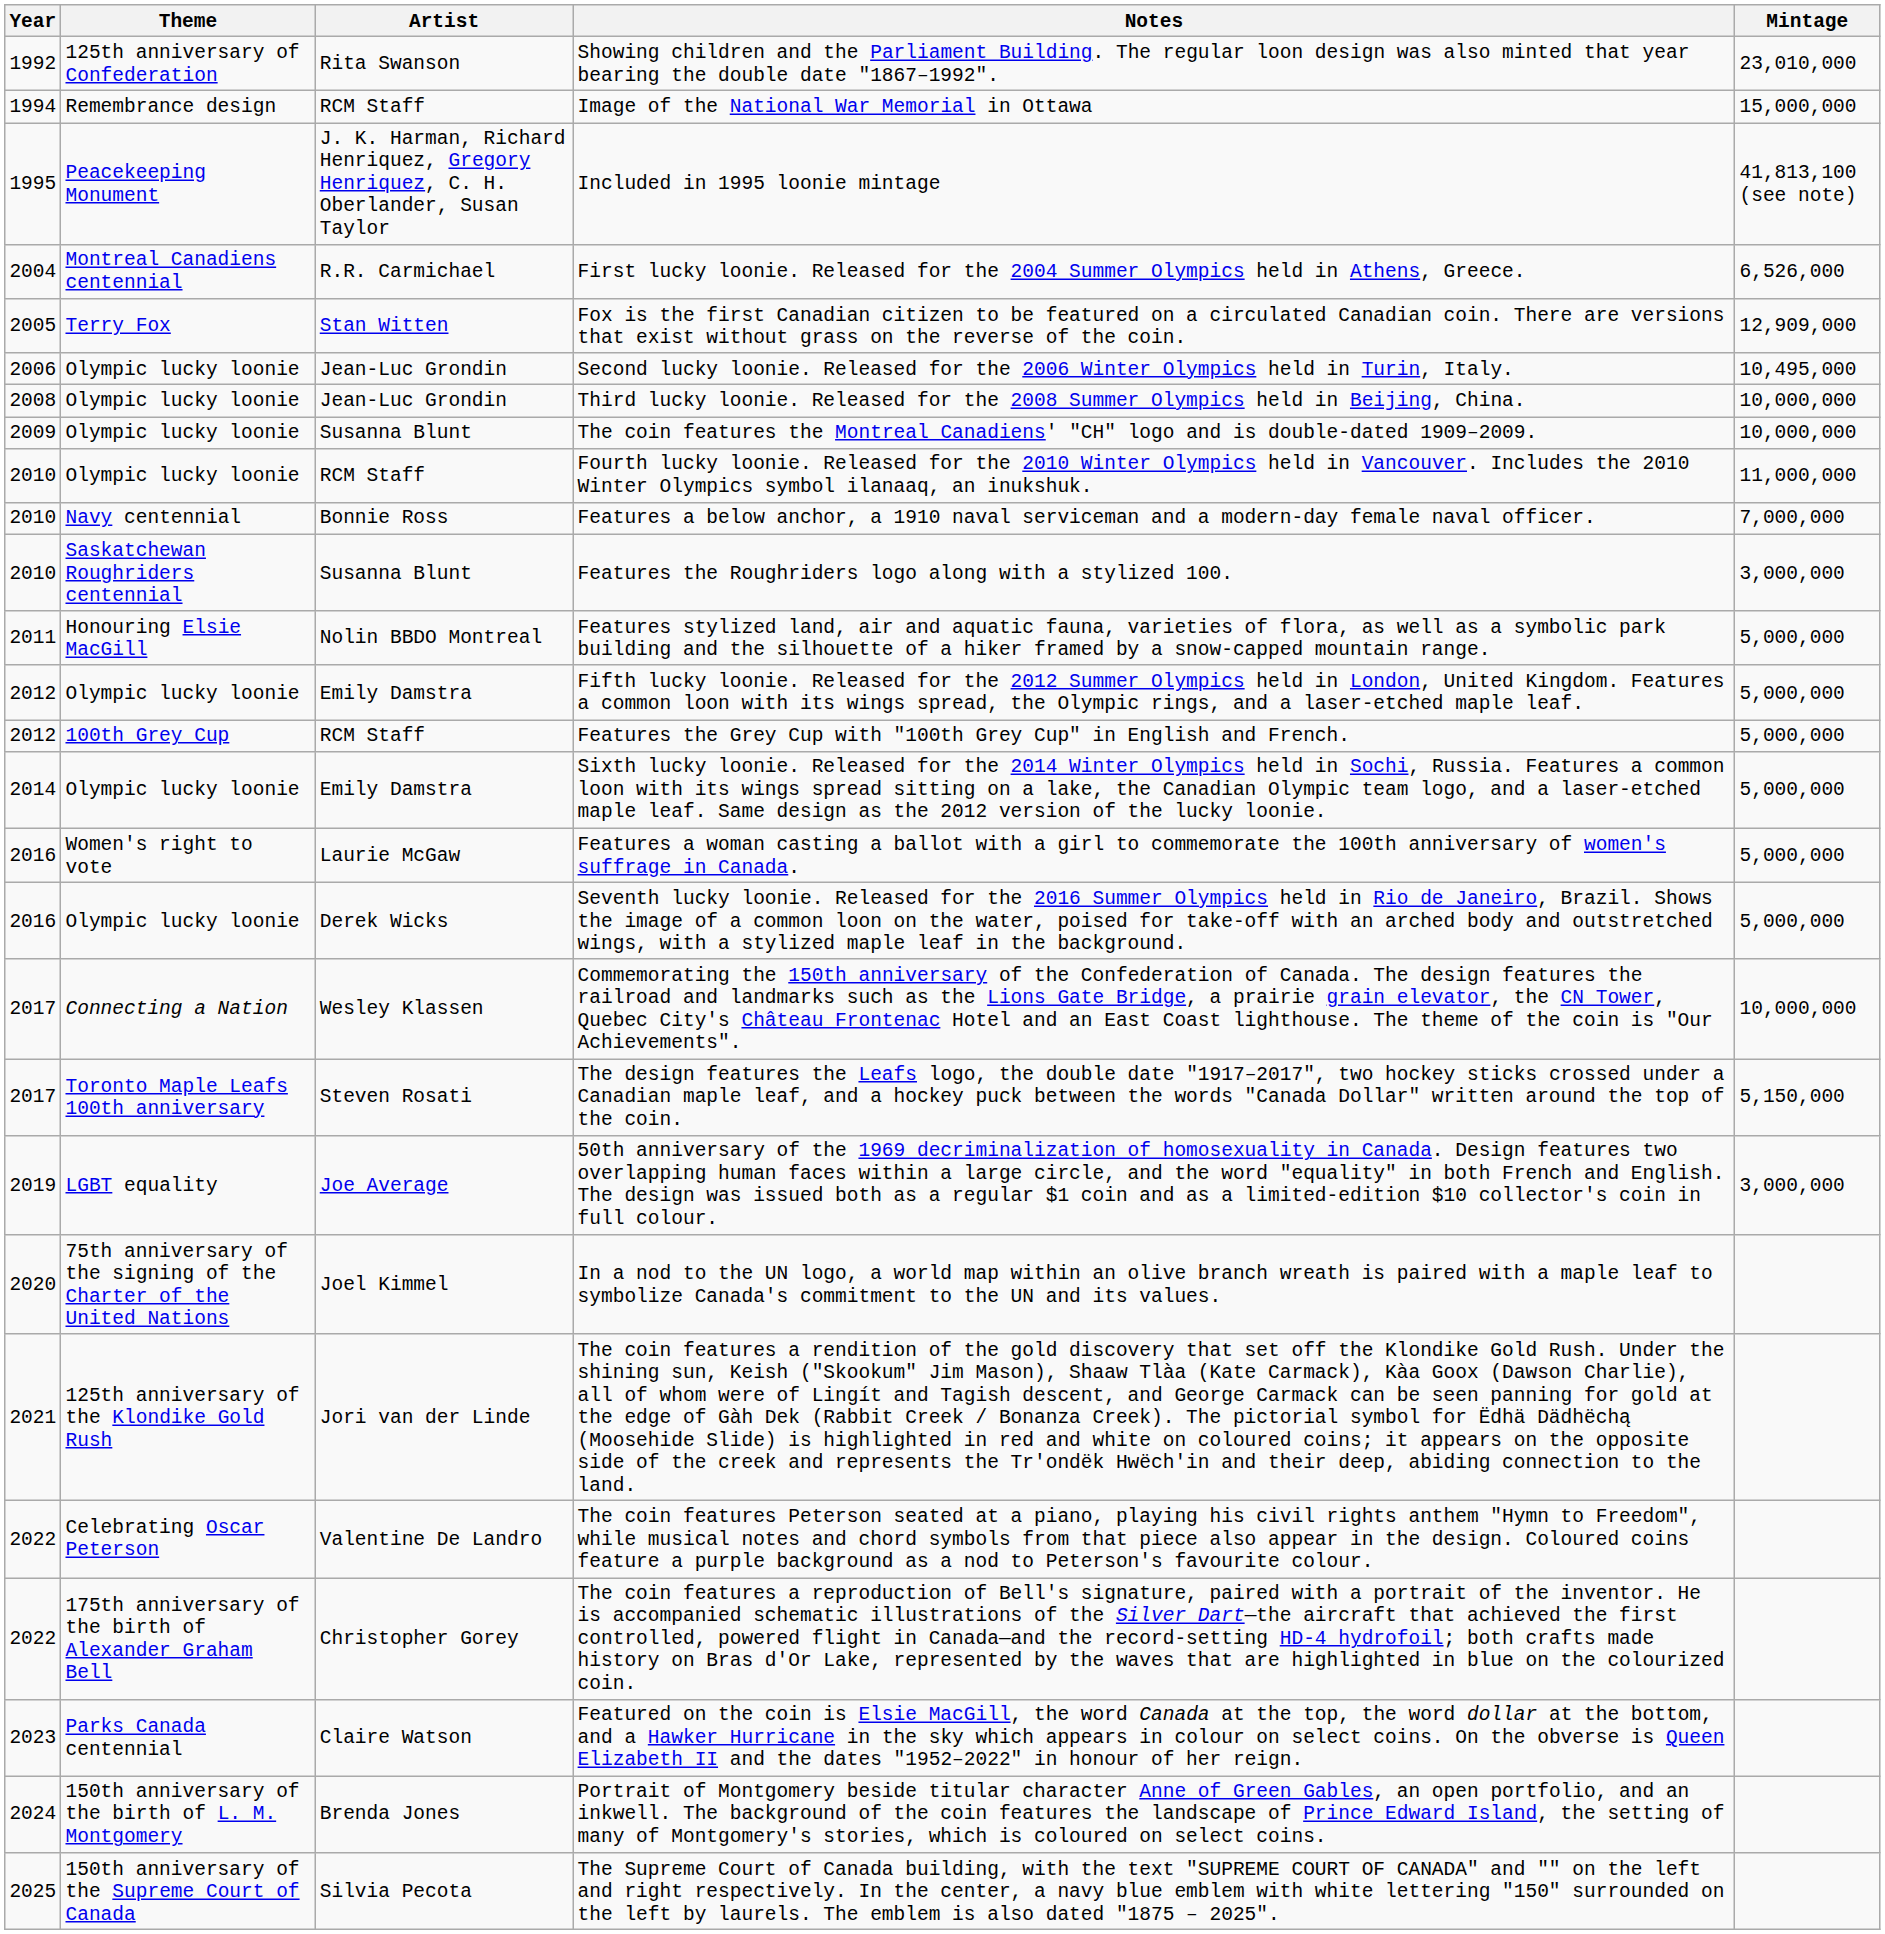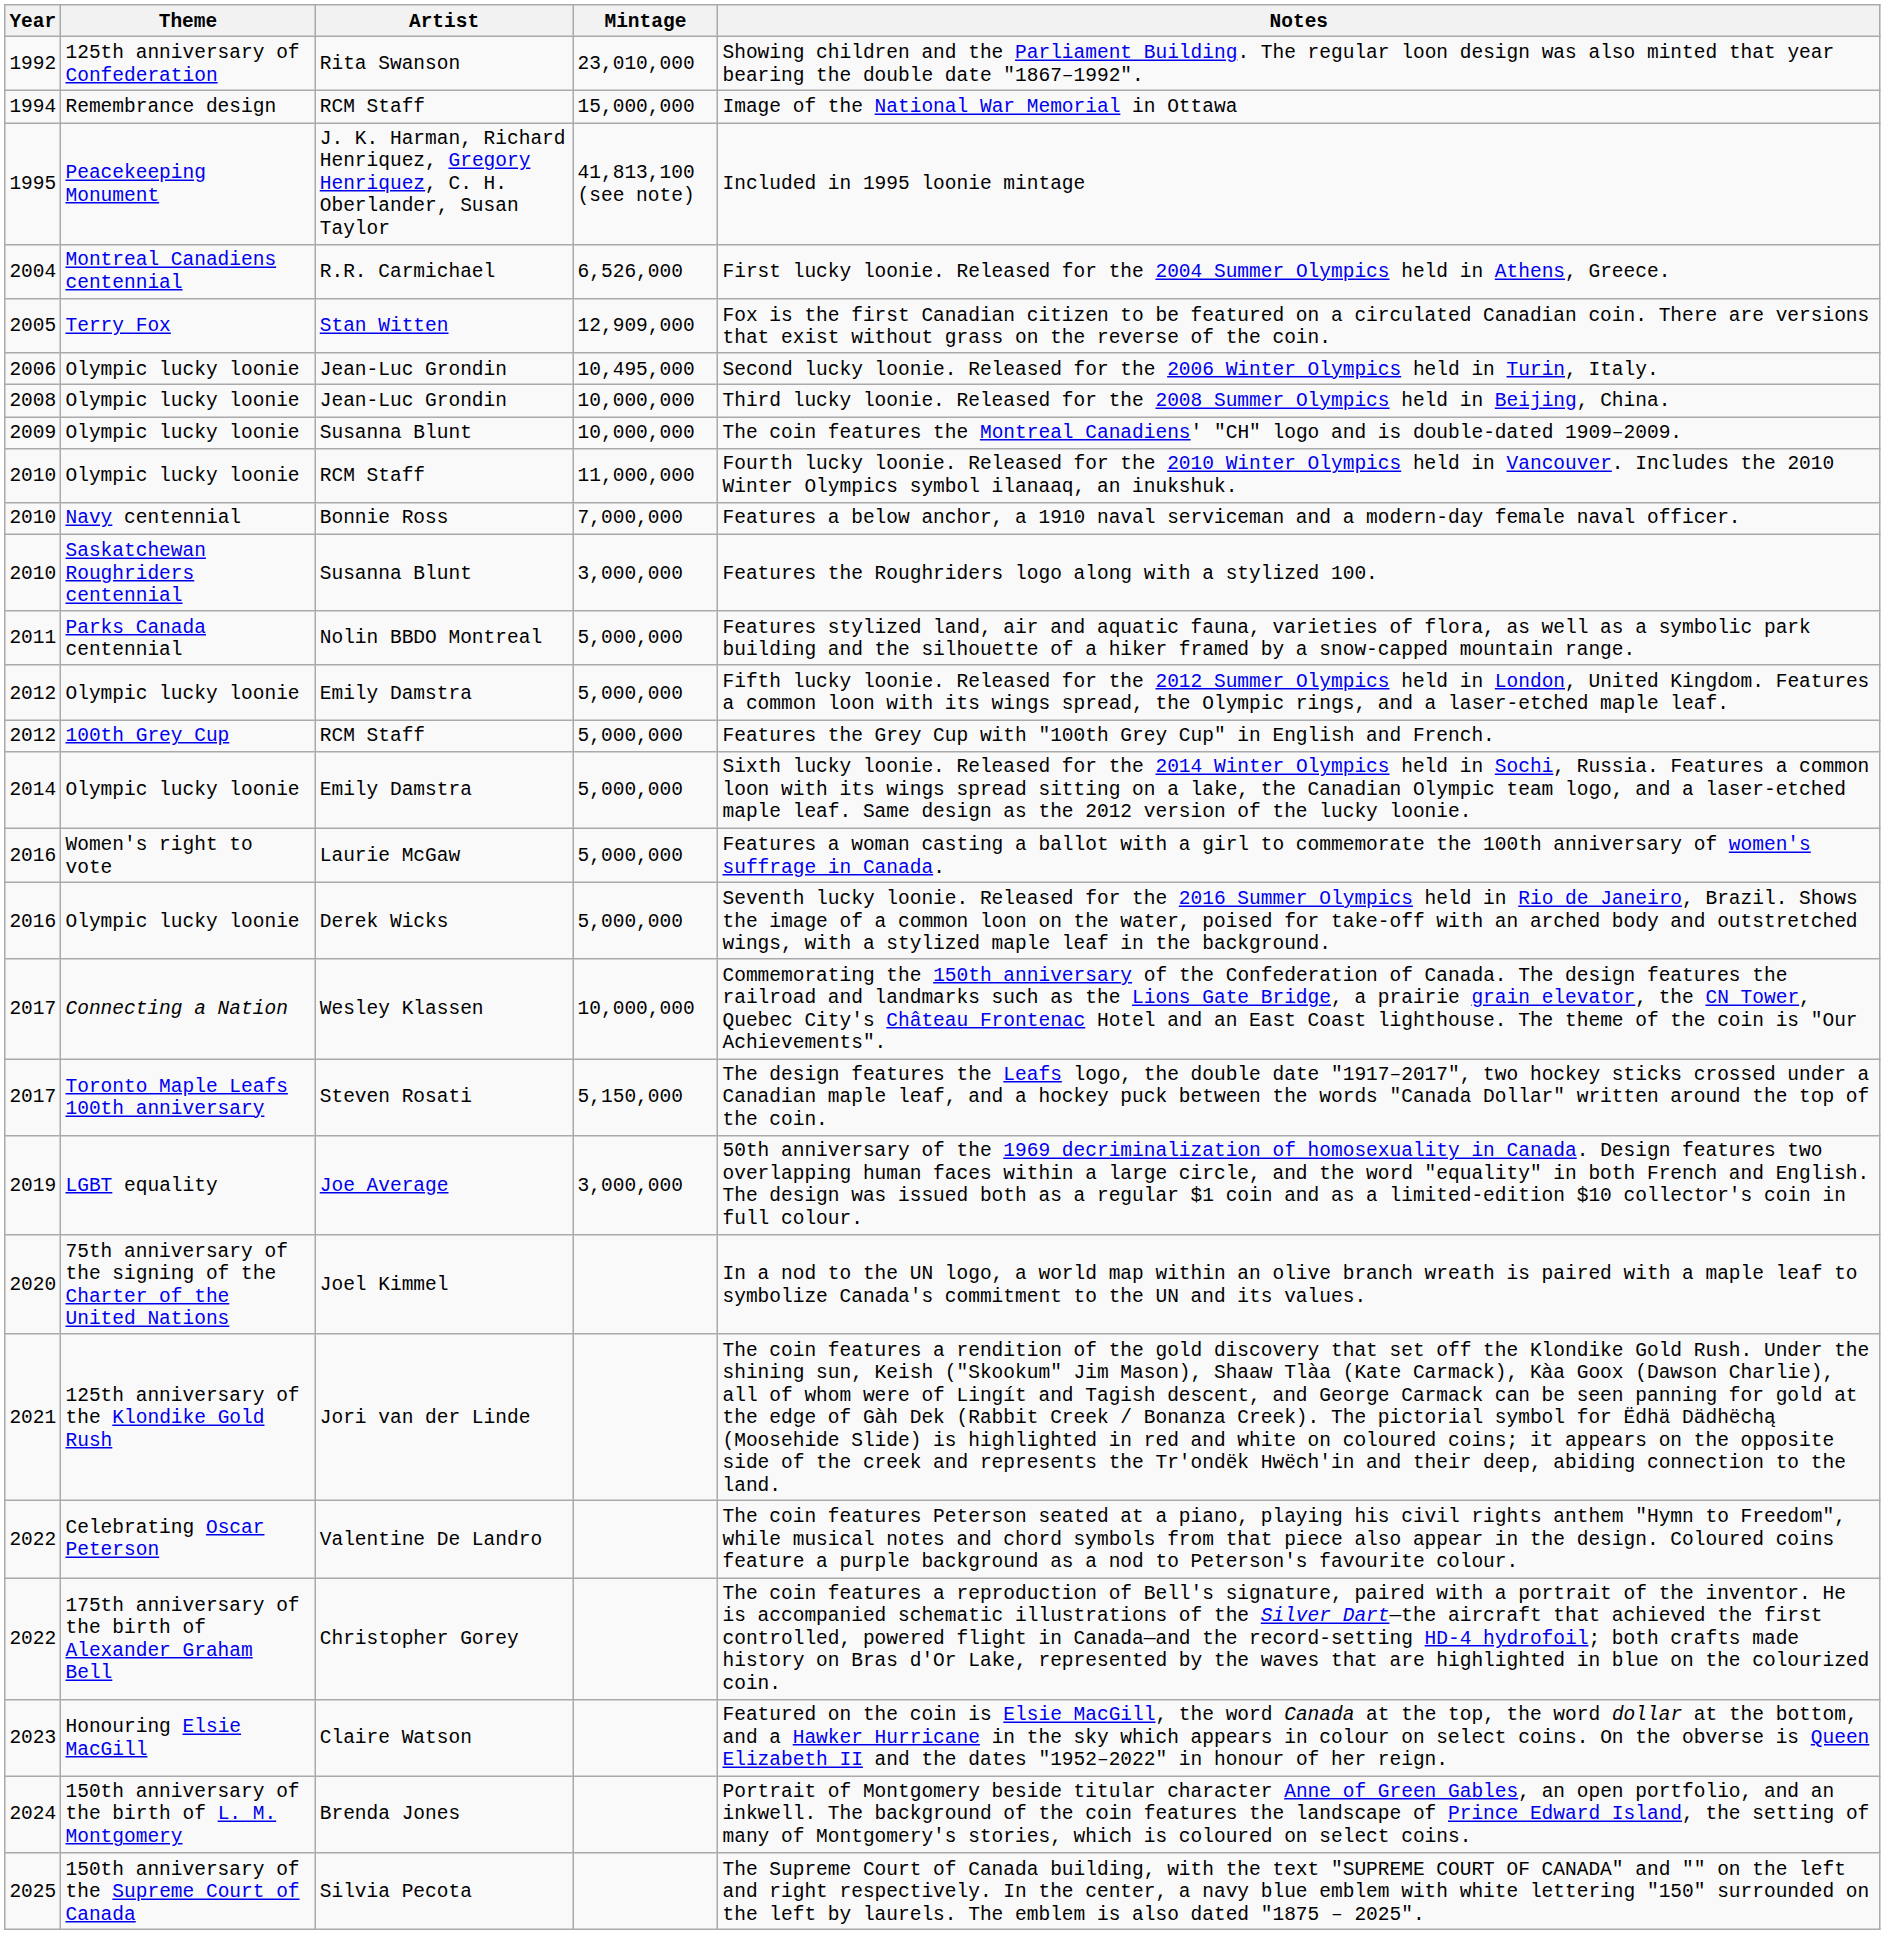 <table class="wikitable">
 <tr>
 <th>Year</th>
 <th>Theme</th>
 <th>Artist</th>
+<th>Mintage</th>
 <th>Notes</th>
-<th>Mintage</th>
 </tr>
 <tr>
 <td>1992</td>
 <td>125th anniversary of <a href='#'>Confederation</a></td>
 <td>Rita Swanson</td>
+<td>23,010,000</td>
 <td>Showing children and the <a href='#'>Parliament Building</a>. The regular loon design was also minted that year bearing the double date "1867–1992".</td>
-<td>23,010,000</td>
 </tr>
 <tr>
 <td>1994</td>
 <td>Remembrance design</td>
 <td>RCM Staff</td>
+<td>15,000,000</td>
 <td>Image of the <a href='#'>National War Memorial</a> in Ottawa</td>
-<td>15,000,000</td>
 </tr>
 <tr>
 <td>1995</td>
 <td><a href='#'>Peacekeeping Monument</a></td>
 <td>J. K. Harman, Richard Henriquez, <a href='#'>Gregory Henriquez</a>, C. H. Oberlander, Susan Taylor</td>
+<td>41,813,100 (see note)</td>
 <td>Included in 1995 loonie mintage</td>
-<td>41,813,100 (see note)</td>
 </tr>
 <tr>
 <td>2004</td>
 <td><a href='#'>Montreal Canadiens centennial</a></td>
 <td>R.R. Carmichael</td>
+<td>6,526,000</td>
 <td>First lucky loonie. Released for the <a href='#'>2004 Summer Olympics</a> held in <a href='#'>Athens</a>, Greece.</td>
-<td>6,526,000</td>
 </tr>
 <tr>
 <td>2005</td>
 <td><a href='#'>Terry Fox</a></td>
 <td><a href='#'>Stan Witten</a></td>
+<td>12,909,000</td>
 <td>Fox is the first Canadian citizen to be featured on a circulated Canadian coin. There are versions that exist without grass on the reverse of the coin.</td>
-<td>12,909,000</td>
 </tr>
 <tr>
 <td>2006</td>
 <td>Olympic lucky loonie</td>
 <td>Jean-Luc Grondin</td>
+<td>10,495,000</td>
 <td>Second lucky loonie. Released for the <a href='#'>2006 Winter Olympics</a> held in <a href='#'>Turin</a>, Italy.</td>
-<td>10,495,000</td>
 </tr>
 <tr>
 <td>2008</td>
 <td>Olympic lucky loonie</td>
 <td>Jean-Luc Grondin</td>
+<td>10,000,000</td>
 <td>Third lucky loonie. Released for the <a href='#'>2008 Summer Olympics</a> held in <a href='#'>Beijing</a>, China.</td>
-<td>10,000,000</td>
 </tr>
 <tr>
 <td>2009</td>
 <td>Olympic lucky loonie</td>
 <td>Susanna Blunt</td>
+<td>10,000,000</td>
 <td>The coin features the <a href='#'>Montreal Canadiens</a>' "CH" logo and is double-dated 1909–2009.</td>
-<td>10,000,000</td>
 </tr>
 <tr>
 <td>2010</td>
 <td>Olympic lucky loonie</td>
 <td>RCM Staff</td>
+<td>11,000,000</td>
 <td>Fourth lucky loonie. Released for the <a href='#'>2010 Winter Olympics</a> held in <a href='#'>Vancouver</a>. Includes the 2010 Winter Olympics symbol ilanaaq, an inukshuk.</td>
-<td>11,000,000</td>
 </tr>
 <tr>
 <td>2010</td>
 <td><a href='#'>Navy</a> centennial</td>
 <td>Bonnie Ross</td>
+<td>7,000,000</td>
 <td>Features a  below anchor, a 1910 naval serviceman and a modern-day female naval officer.</td>
-<td>7,000,000</td>
 </tr>
 <tr>
 <td>2010</td>
 <td><a href='#'>Saskatchewan Roughriders centennial</a></td>
 <td>Susanna Blunt</td>
+<td>3,000,000</td>
 <td>Features the Roughriders logo along with a stylized 100.</td>
-<td>3,000,000</td>
 </tr>
 <tr>
 <td>2011</td>
-<td>Honouring <a href='#'>Elsie MacGill</a></td>
+<td><a href='#'>Parks Canada</a> centennial </td>
 <td>Nolin BBDO Montreal</td>
+<td>5,000,000</td>
 <td>Features stylized land, air and aquatic fauna, varieties of flora, as well as a symbolic park building and the silhouette of a hiker framed by a snow-capped mountain range.</td>
-<td>5,000,000</td>
 </tr>
 <tr>
 <td>2012</td>
 <td>Olympic lucky loonie</td>
 <td>Emily Damstra</td>
+<td>5,000,000</td>
 <td>Fifth lucky loonie. Released for the <a href='#'>2012 Summer Olympics</a> held in <a href='#'>London</a>, United Kingdom. Features a common loon with its wings spread, the Olympic rings, and a laser-etched maple leaf.</td>
-<td>5,000,000</td>
 </tr>
 <tr>
 <td>2012</td>
 <td><a href='#'>100th Grey Cup</a></td>
 <td>RCM Staff</td>
+<td>5,000,000</td>
 <td>Features the Grey Cup with "100th Grey Cup" in English and French.</td>
-<td>5,000,000</td>
 </tr>
 <tr>
 <td>2014</td>
 <td>Olympic lucky loonie</td>
 <td>Emily Damstra</td>
+<td>5,000,000</td>
 <td>Sixth lucky loonie. Released for the <a href='#'>2014 Winter Olympics</a> held in <a href='#'>Sochi</a>, Russia. Features a common loon with its wings spread sitting on a lake, the Canadian Olympic team logo, and a laser-etched maple leaf. Same design as the 2012 version of the lucky loonie.</td>
-<td>5,000,000</td>
 </tr>
 <tr>
 <td>2016</td>
 <td>Women's right to vote</td>
 <td>Laurie McGaw</td>
+<td>5,000,000</td>
 <td>Features a woman casting a ballot with a girl to commemorate the 100th anniversary of <a href='#'>women's suffrage in Canada</a>.</td>
-<td>5,000,000</td>
 </tr>
 <tr>
 <td>2016</td>
 <td>Olympic lucky loonie</td>
 <td>Derek Wicks</td>
+<td>5,000,000</td>
 <td>Seventh lucky loonie. Released for the <a href='#'>2016 Summer Olympics</a> held in <a href='#'>Rio de Janeiro</a>, Brazil. Shows the image of a common loon on the water, poised for take-off with an arched body and outstretched wings, with a stylized maple leaf in the background.</td>
-<td>5,000,000</td>
 </tr>
 <tr>
 <td>2017</td>
 <td><em>Connecting a Nation</em></td>
 <td>Wesley Klassen</td>
+<td>10,000,000</td>
 <td>Commemorating the <a href='#'>150th anniversary</a> of the Confederation of Canada. The design features the railroad and landmarks such as the <a href='#'>Lions Gate Bridge</a>, a prairie <a href='#'>grain elevator</a>, the <a href='#'>CN Tower</a>, Quebec City's <a href='#'>Château Frontenac</a> Hotel and an East Coast lighthouse. The theme of the coin is "Our Achievements".</td>
-<td>10,000,000</td>
 </tr>
 <tr>
 <td>2017</td>
 <td><a href='#'>Toronto Maple Leafs 100th anniversary</a></td>
 <td>Steven Rosati</td>
+<td>5,150,000</td>
 <td>The design features the <a href='#'>Leafs</a> logo, the double date "1917–2017", two hockey sticks crossed under a Canadian maple leaf, and a hockey puck between the words "Canada Dollar" written around the top of the coin.</td>
-<td>5,150,000</td>
 </tr>
 <tr>
 <td>2019</td>
 <td><a href='#'>LGBT</a> equality</td>
 <td><a href='#'>Joe Average</a></td>
+<td>3,000,000</td>
 <td>50th anniversary of the <a href='#'>1969 decriminalization of homosexuality in Canada</a>. Design features two overlapping human faces within a large circle, and the word "equality" in both French and English. The design was issued both as a regular $1 coin and as a limited-edition $10 collector's coin in full colour.</td>
-<td>3,000,000</td>
 </tr>
 <tr>
 <td>2020</td>
 <td>75th anniversary of the signing of the <a href='#'>Charter of the United Nations</a></td>
 <td>Joel Kimmel</td>
+<td></td>
 <td>In a nod to the UN logo, a world map within an olive branch wreath is paired with a maple leaf to symbolize Canada's commitment to the UN and its values.</td>
-<td></td>
 </tr>
 <tr>
 <td>2021</td>
 <td>125th anniversary of the <a href='#'>Klondike Gold Rush</a></td>
 <td>Jori van der Linde</td>
+<td></td>
 <td>The coin features a rendition of the gold discovery that set off the Klondike Gold Rush. Under the shining sun, Keish ("Skookum" Jim Mason), Shaaw Tlàa (Kate Carmack), Kàa Goox (Dawson Charlie), all of whom were of Lingít and Tagish descent, and George Carmack can be seen panning for gold at the edge of Gàh Dek (Rabbit Creek / Bonanza Creek). The pictorial symbol for Ëdhä Dädhëchą (Moosehide Slide) is highlighted in red and white on coloured coins; it appears on the opposite side of the creek and represents the Tr'ondëk Hwëch'in and their deep, abiding connection to the land.</td>
-<td></td>
 </tr>
 <tr>
 <td>2022</td>
 <td>Celebrating <a href='#'>Oscar Peterson</a></td>
 <td>Valentine De Landro</td>
+<td></td>
 <td>The coin features Peterson seated at a piano, playing his civil rights anthem "Hymn to Freedom", while musical notes and chord symbols from that piece also appear in the design. Coloured coins feature a purple background as a nod to Peterson's favourite colour.</td>
-<td></td>
 </tr>
 <tr>
 <td>2022</td>
 <td>175th anniversary of the birth of <a href='#'>Alexander Graham Bell</a></td>
 <td>Christopher Gorey</td>
+<td></td>
 <td>The coin features a reproduction of Bell's signature, paired with a portrait of the inventor. He is accompanied schematic illustrations of the <em><a href='#'>Silver Dart</a></em>—the aircraft that achieved the first controlled, powered flight in Canada—and the record-setting <a href='#'>HD-4 hydrofoil</a>; both crafts made history on Bras d'Or Lake, represented by the waves that are highlighted in blue on the colourized coin.</td>
-<td></td>
 </tr>
 <tr>
 <td>2023</td>
-<td><a href='#'>Parks Canada</a> centennial </td>
+<td>Honouring <a href='#'>Elsie MacGill</a></td>
 <td>Claire Watson</td>
+<td></td>
 <td>Featured on the coin is <a href='#'>Elsie MacGill</a>, the word <em>Canada</em> at the top, the word <em>dollar</em> at the bottom, and a <a href='#'>Hawker Hurricane</a> in the sky which appears in colour on select coins. On the obverse is <a href='#'>Queen Elizabeth II</a> and the dates "1952–2022" in honour of her reign.</td>
-<td></td>
 </tr>
 <tr>
 <td>2024</td>
 <td>150th anniversary of the birth of <a href='#'>L. M. Montgomery</a></td>
 <td>Brenda Jones</td>
+<td></td>
 <td>Portrait of Montgomery beside titular character <a href='#'>Anne of Green Gables</a>, an open portfolio, and an inkwell. The background of the coin features the landscape of <a href='#'>Prince Edward Island</a>, the setting of many of Montgomery's stories, which is coloured on select coins.</td>
-<td></td>
 </tr>
 <tr>
 <td>2025</td>
 <td>150th anniversary of the <a href='#'>Supreme Court of Canada</a></td>
 <td>Silvia Pecota</td>
+<td></td>
 <td>The Supreme Court of Canada building, with the text "SUPREME COURT OF CANADA" and "" on the left and right respectively. In the center, a navy blue emblem with white lettering "150" surrounded on the left by laurels. The emblem is also dated "1875 – 2025".</td>
-<td></td>
 </tr>
 </table>
